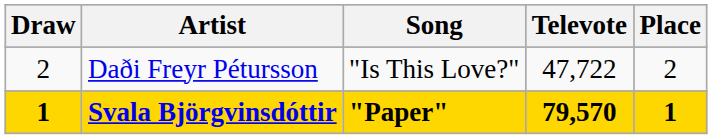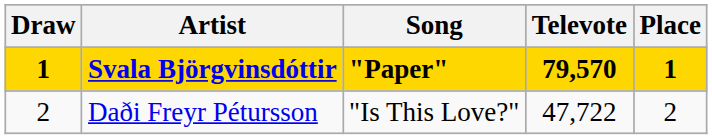 <table class="sortable wikitable" style="margin: 1em auto 1em auto; text-align:center">
 <tr>
 <th>Draw</th>
 <th>Artist</th>
 <th>Song</th>
 <th>Televote</th>
 <th>Place</th>
 </tr>
+<tr style="font-weight:bold; background:gold;">
+<td>1</td>
+<td align="left"><a href='#'>Svala Björgvinsdóttir</a></td>
+<td align="left">"Paper"</td>
+<td>79,570</td>
+<td>1</td>
+</tr>
 <tr>
 <td>2</td>
 <td align="left"><a href='#'>Daði Freyr Pétursson</a></td>
 <td align="left">"Is This Love?"</td>
 <td>47,722</td>
 <td>2</td>
 </tr>
-<tr style="font-weight:bold; background:gold;">
-<td>1</td>
-<td align="left"><a href='#'>Svala Björgvinsdóttir</a></td>
-<td align="left">"Paper"</td>
-<td>79,570</td>
-<td>1</td>
-</tr>
 </table>
